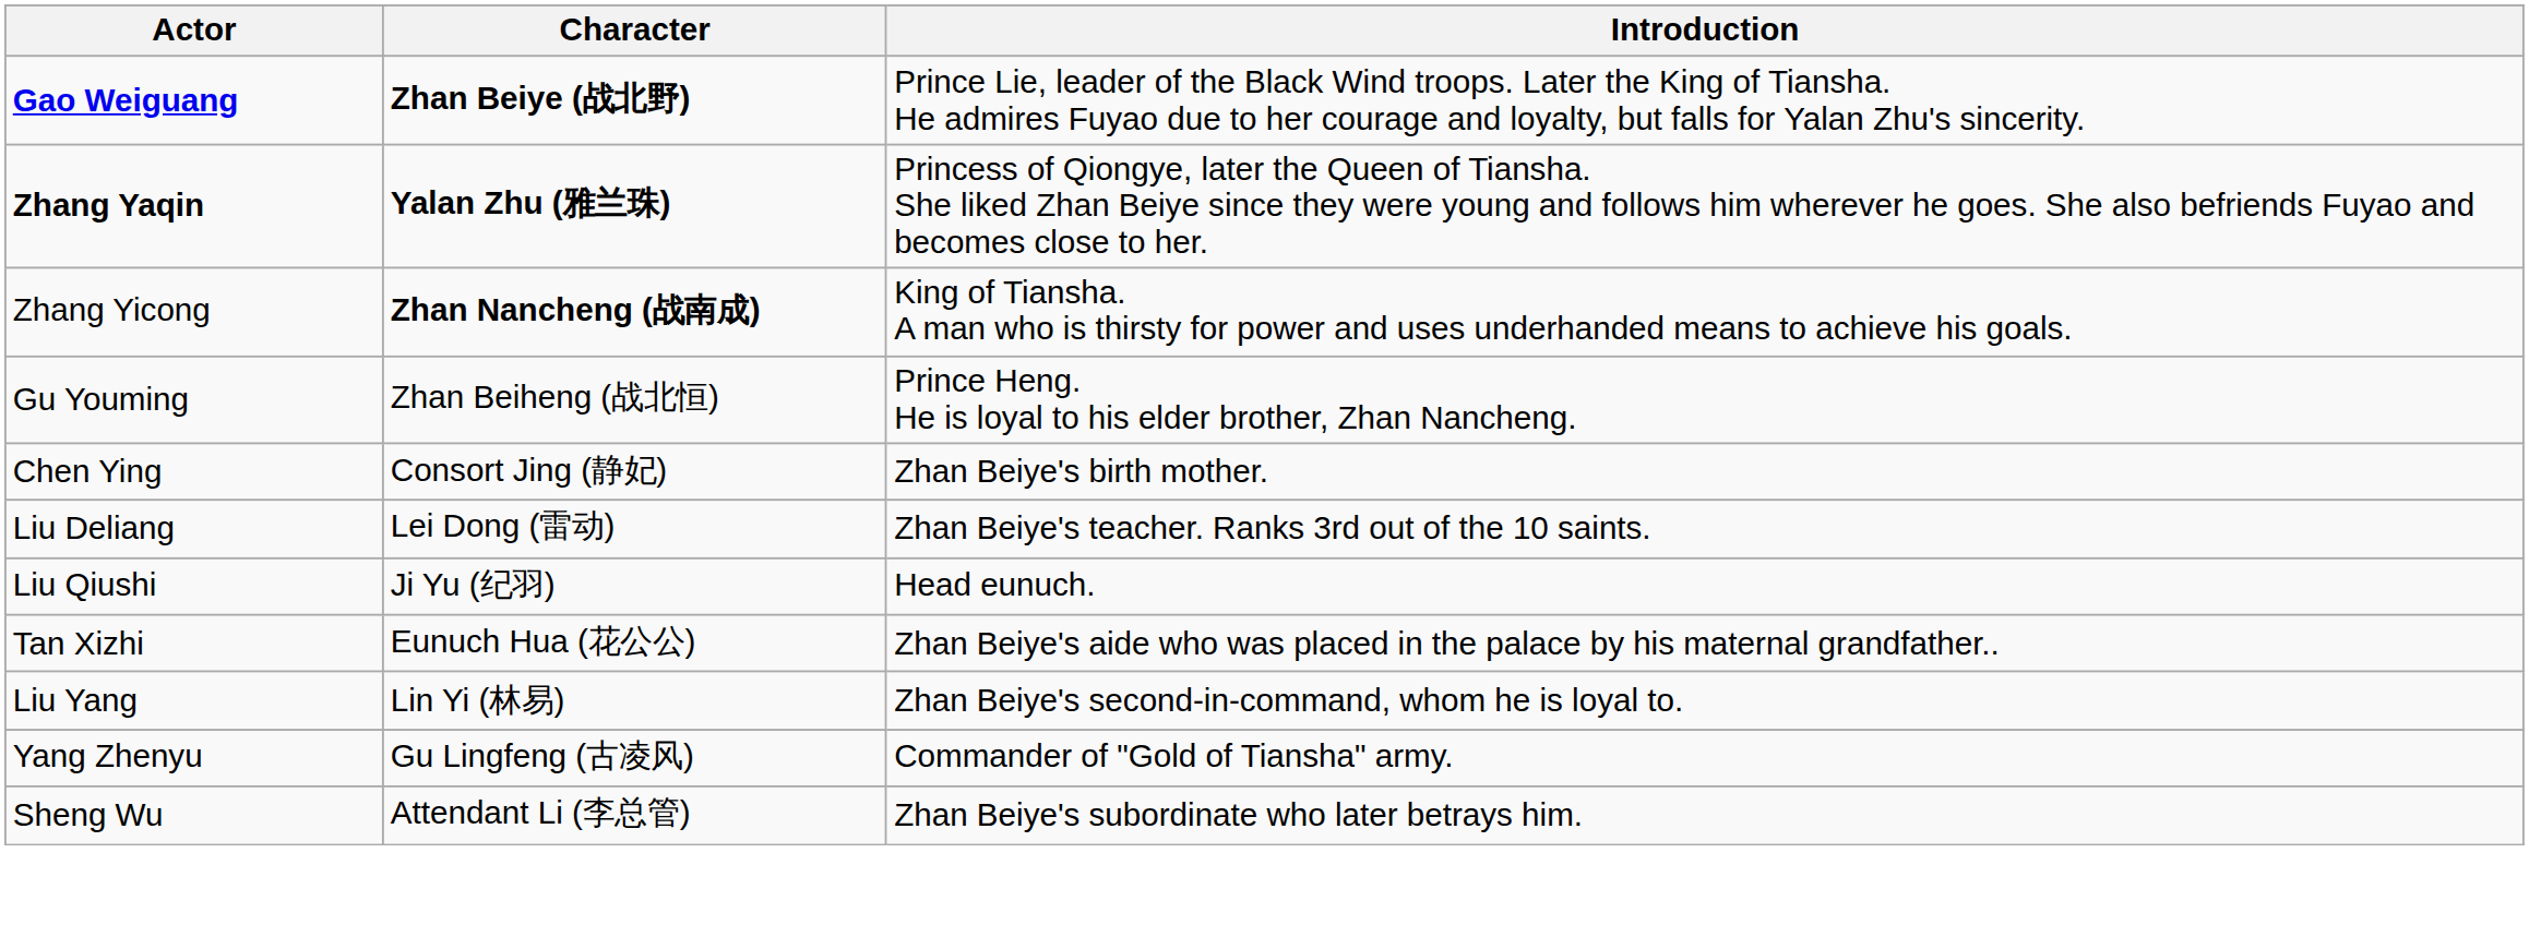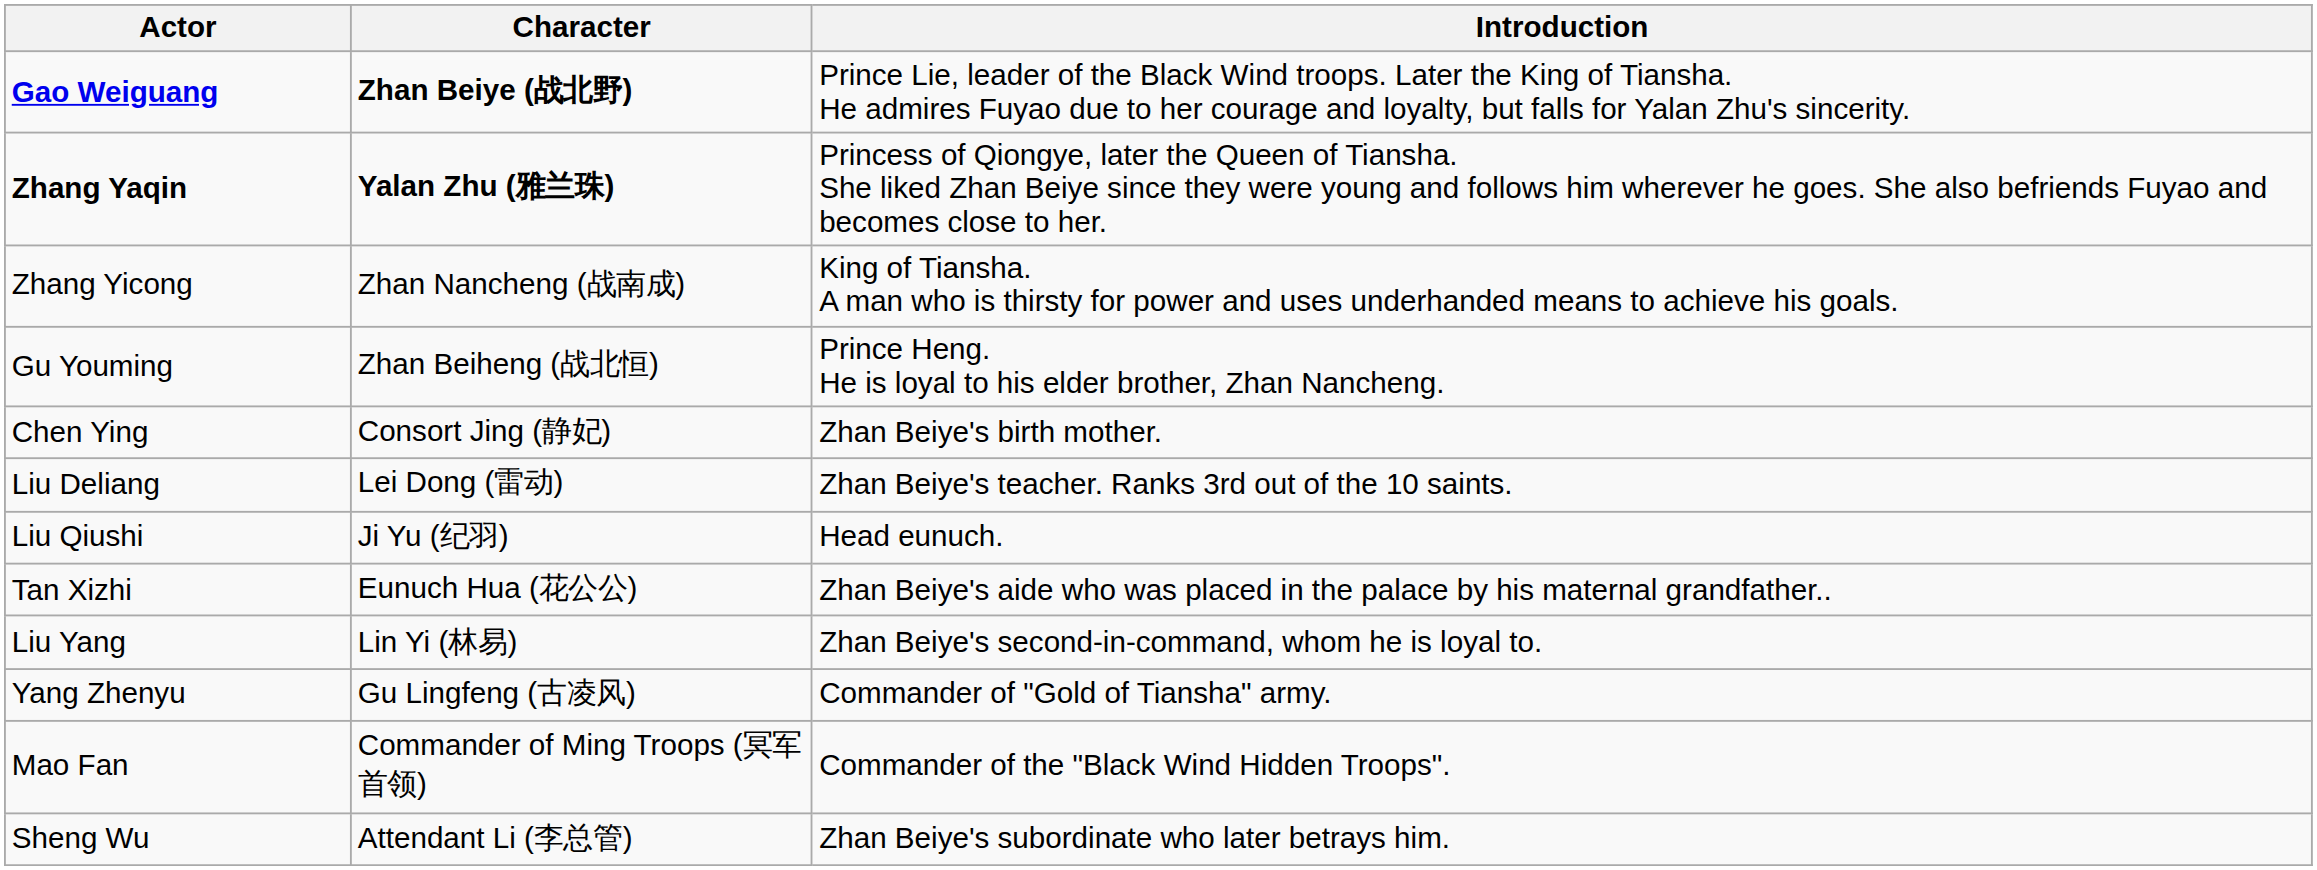 <table class="wikitable">
 <tr>
 <th style="width:15%">Actor</th>
 <th style="width:20%">Character</th>
 <th>Introduction</th>
 </tr>
 <tr>
 <td><strong><a href='#'>Gao Weiguang</a></strong></td>
 <td><strong>Zhan Beiye (战北野)</strong></td>
 <td>Prince Lie, leader of the Black Wind troops. Later the King of Tiansha.<br>He admires Fuyao due to her courage and loyalty, but falls for Yalan Zhu's sincerity.</td>
 </tr>
 <tr>
 <td><strong>Zhang Yaqin</strong></td>
 <td><strong> Yalan Zhu (雅兰珠)</strong></td>
 <td>Princess of Qiongye, later the Queen of Tiansha.<br>She liked Zhan Beiye since they were young and follows him wherever he goes. She also befriends Fuyao and becomes close to her.</td>
 </tr>
 <tr>
 <td>Zhang Yicong</td>
-<td><strong>Zhan Nancheng (战南成)</strong></td>
+<td>Zhan Nancheng (战南成)</td>
 <td>King of Tiansha.<br>A man who is thirsty for power and uses underhanded means to achieve his goals.</td>
 </tr>
 <tr>
 <td>Gu Youming</td>
 <td>Zhan Beiheng (战北恒)</td>
 <td>Prince Heng. <br>He is loyal to his elder brother, Zhan Nancheng.</td>
 </tr>
 <tr>
 <td>Chen Ying</td>
 <td>Consort Jing (静妃)</td>
 <td>Zhan Beiye's birth mother.</td>
 </tr>
 <tr>
 <td>Liu Deliang</td>
 <td>Lei Dong (雷动)</td>
 <td>Zhan Beiye's teacher. Ranks 3rd out of the 10 saints.</td>
 </tr>
 <tr>
 <td>Liu Qiushi</td>
 <td>Ji Yu (纪羽)</td>
 <td>Head eunuch.</td>
 </tr>
 <tr>
 <td>Tan Xizhi</td>
 <td>Eunuch Hua (花公公)</td>
 <td>Zhan Beiye's aide who was placed in the palace by his maternal grandfather..</td>
 </tr>
 <tr>
 <td>Liu Yang</td>
 <td>Lin Yi (林易)</td>
 <td>Zhan Beiye's second-in-command, whom he is loyal to.</td>
 </tr>
 <tr>
 <td>Yang Zhenyu</td>
 <td>Gu Lingfeng (古凌风)</td>
 <td>Commander of "Gold of Tiansha" army.</td>
 </tr>
 <tr>
+<td>Mao Fan</td>
+<td>Commander of Ming Troops (冥军首领)</td>
+<td>Commander of the "Black Wind Hidden Troops".</td>
+</tr>
+<tr>
 <td>Sheng Wu</td>
 <td>Attendant Li (李总管)</td>
 <td>Zhan Beiye's subordinate who later betrays him.</td>
 </tr>
 </table>
